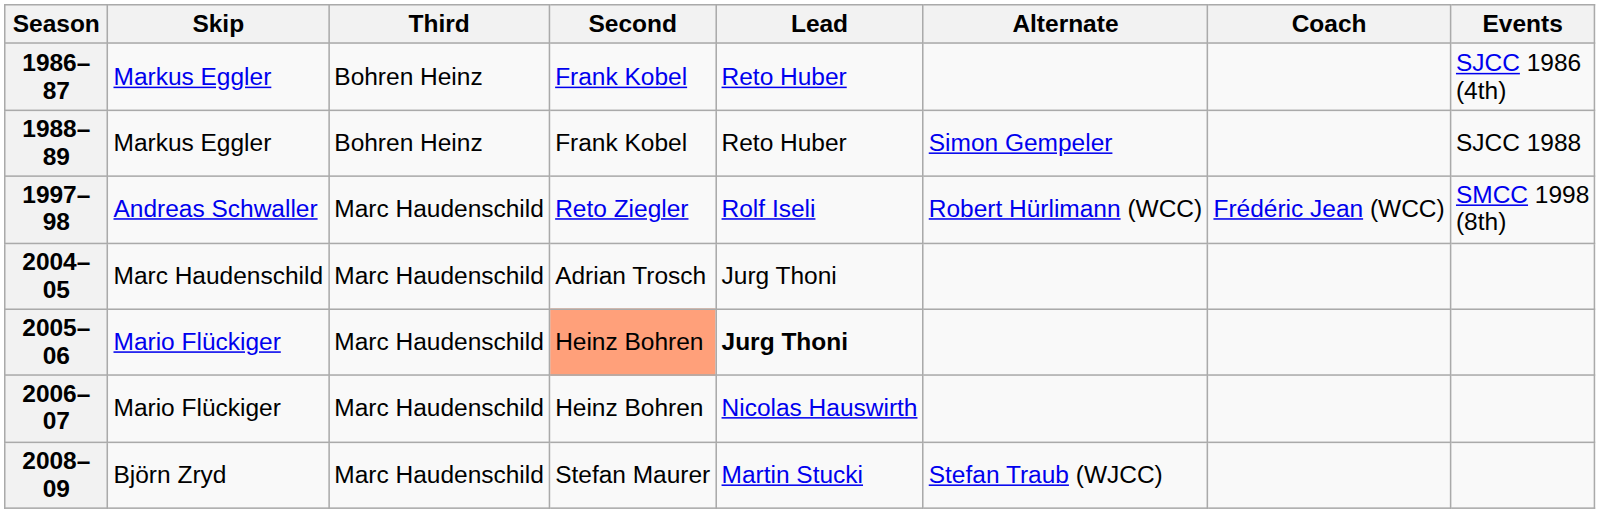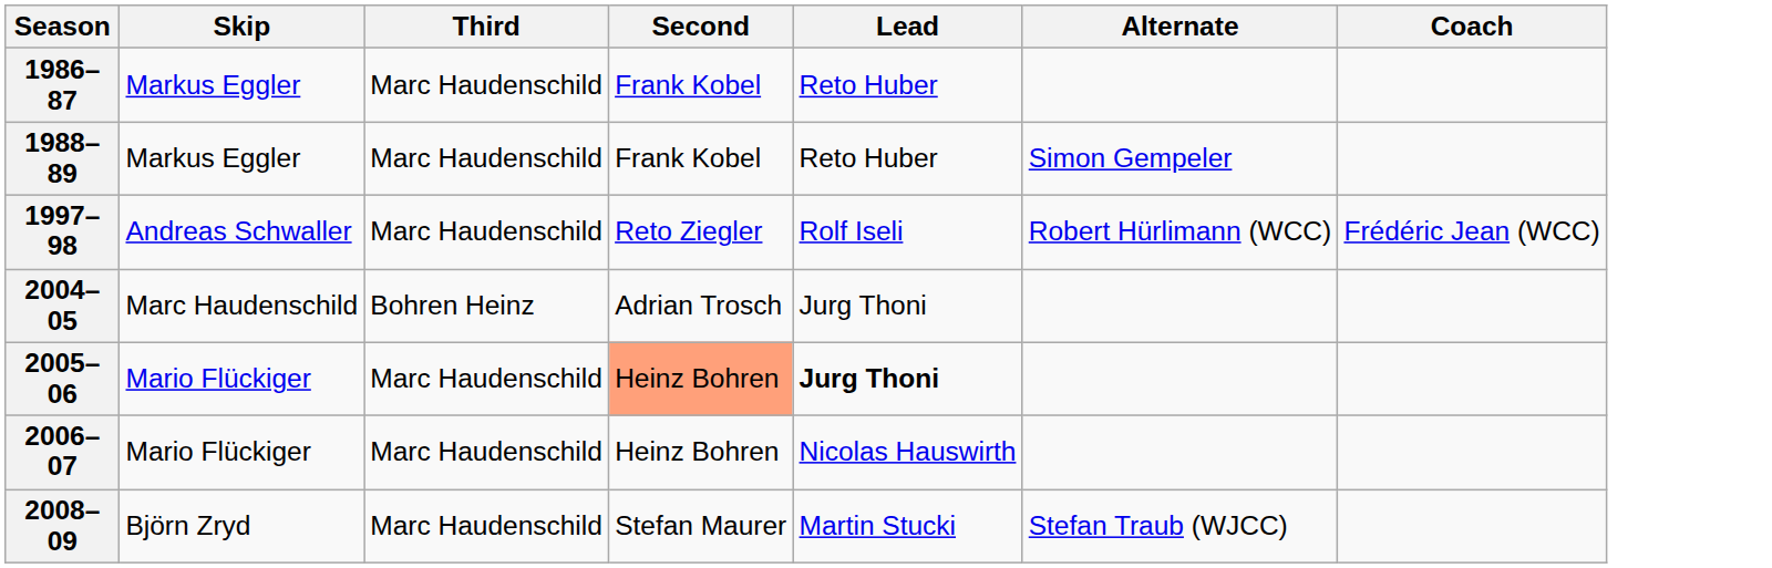 <table class="wikitable">
 <tr>
 <th scope="col" width=60>Season</th>
 <th scope="col">Skip</th>
 <th scope="col">Third</th>
 <th scope="col">Second</th>
 <th scope="col">Lead</th>
 <th scope="col">Alternate</th>
 <th scope="col">Coach</th>
-<th scope="col">Events</th>
 </tr>
 <tr>
 <th scope="row">1986–87</th>
 <td><a href='#'>Markus Eggler</a></td>
-<td>Bohren Heinz</td>
+<td>Marc Haudenschild</td>
 <td><a href='#'>Frank Kobel</a></td>
 <td><a href='#'>Reto Huber</a></td>
 <td></td>
 <td></td>
-<td><a href='#'>SJCC</a> 1986 <br> (4th)</td>
 </tr>
 <tr>
 <th scope="row">1988–89</th>
 <td>Markus Eggler</td>
-<td>Bohren Heinz</td>
+<td>Marc Haudenschild</td>
 <td>Frank Kobel</td>
 <td>Reto Huber</td>
 <td><a href='#'>Simon Gempeler</a></td>
 <td></td>
-<td>SJCC 1988 <br> </td>
 </tr>
 <tr>
 <th scope="row">1997–98</th>
 <td><a href='#'>Andreas Schwaller</a></td>
 <td>Marc Haudenschild</td>
 <td><a href='#'>Reto Ziegler</a></td>
 <td><a href='#'>Rolf Iseli</a></td>
 <td><a href='#'>Robert Hürlimann</a> (WCC)</td>
 <td><a href='#'>Frédéric Jean</a> (WCC)</td>
-<td><a href='#'>SMCC</a> 1998 <br> (8th)</td>
 </tr>
 <tr>
 <th scope="row">2004–05</th>
 <td>Marc Haudenschild</td>
-<td>Marc Haudenschild</td>
+<td>Bohren Heinz</td>
 <td>Adrian Trosch</td>
 <td>Jurg Thoni</td>
-<td></td>
 <td></td>
 <td></td>
 </tr>
 <tr>
 <th scope="row">2005–06</th>
 <td><a href='#'>Mario Flückiger</a></td>
 <td>Marc Haudenschild</td>
 <td style="background: lightsalmon;">Heinz Bohren</td>
 <td><strong>Jurg Thoni</strong></td>
 <td></td>
 <td></td>
-<td></td>
 </tr>
 <tr>
 <th scope="row">2006–07</th>
 <td>Mario Flückiger</td>
 <td>Marc Haudenschild</td>
 <td>Heinz Bohren</td>
 <td><a href='#'>Nicolas Hauswirth</a></td>
-<td></td>
 <td></td>
 <td></td>
 </tr>
 <tr>
 <th scope="row">2008–09</th>
 <td>Björn Zryd</td>
 <td>Marc Haudenschild</td>
 <td>Stefan Maurer</td>
 <td><a href='#'>Martin Stucki</a></td>
 <td><a href='#'>Stefan Traub</a> (WJCC)</td>
 <td></td>
-<td></td>
 </tr>
 </table>
